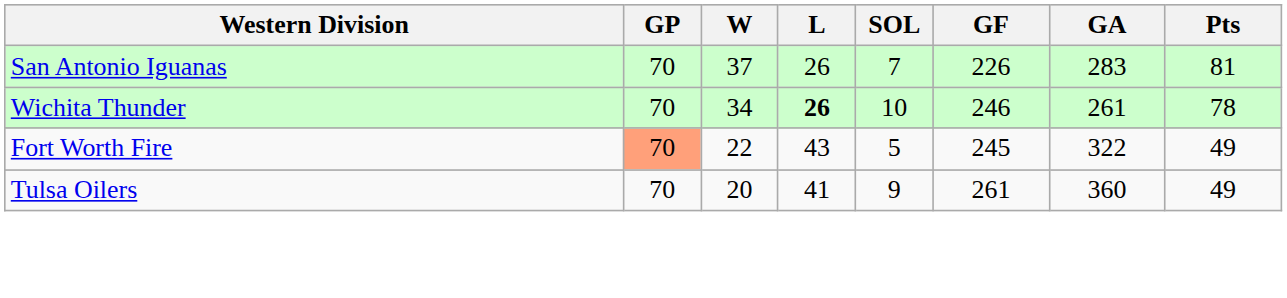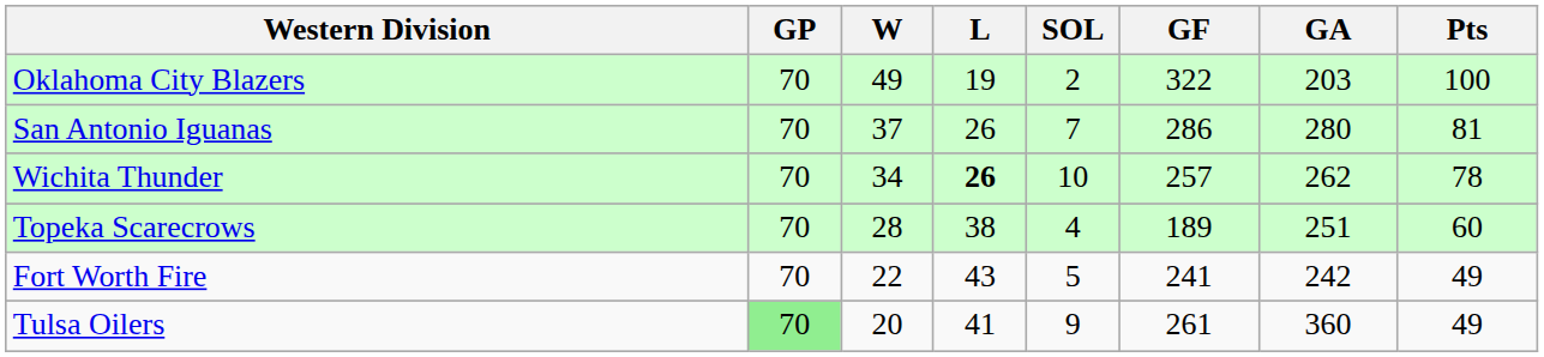 <table class="wikitable">
 <tr>
 <th width="40%" bgcolor="#e0e0e0">Western Division</th>
 <th width="5%" bgcolor="#e0e0e0">GP</th>
 <th width="5%" bgcolor="#e0e0e0">W</th>
 <th width="5%" bgcolor="#e0e0e0">L</th>
 <th width="5%" bgcolor="#e0e0e0">SOL</th>
 <th width="7.5%" bgcolor="#e0e0e0">GF</th>
 <th width="7.5%" bgcolor="#e0e0e0">GA</th>
 <th width="7.5%" bgcolor="#e0e0e0">Pts</th>
 </tr>
 <tr align="center" bgcolor="#CCFFCC">
+<td align="left"><a href='#'>Oklahoma City Blazers</a></td>
+<td>70</td>
+<td>49</td>
+<td>19</td>
+<td>2</td>
+<td>322</td>
+<td>203</td>
+<td>100</td>
+</tr>
+<tr align="center" bgcolor="#CCFFCC">
 <td align="left"><a href='#'>San Antonio Iguanas</a></td>
 <td>70</td>
 <td>37</td>
 <td>26</td>
 <td>7</td>
-<td>226</td>
-<td>283</td>
+<td>286</td>
+<td>280</td>
 <td>81</td>
 </tr>
 <tr align="center" bgcolor="#CCFFCC">
 <td align="left"><a href='#'>Wichita Thunder</a></td>
 <td>70</td>
 <td>34</td>
 <td><strong>26</strong></td>
 <td>10</td>
-<td>246</td>
-<td>261</td>
+<td>257</td>
+<td>262</td>
 <td>78</td>
+</tr>
+<tr align="center" bgcolor="#CCFFCC">
+<td align="left"><a href='#'>Topeka Scarecrows</a></td>
+<td>70</td>
+<td>28</td>
+<td>38</td>
+<td>4</td>
+<td>189</td>
+<td>251</td>
+<td>60</td>
 </tr>
 <tr align="center">
 <td align="left"><a href='#'>Fort Worth Fire</a></td>
-<td style="background: lightsalmon;">70</td>
+<td>70</td>
 <td>22</td>
 <td>43</td>
 <td>5</td>
-<td>245</td>
-<td>322</td>
+<td>241</td>
+<td>242</td>
 <td>49</td>
 </tr>
 <tr align="center">
 <td align="left"><a href='#'>Tulsa Oilers</a></td>
-<td>70</td>
+<td style="background: lightgreen;">70</td>
 <td>20</td>
 <td>41</td>
 <td>9</td>
 <td>261</td>
 <td>360</td>
 <td>49</td>
 </tr>
 </table>
